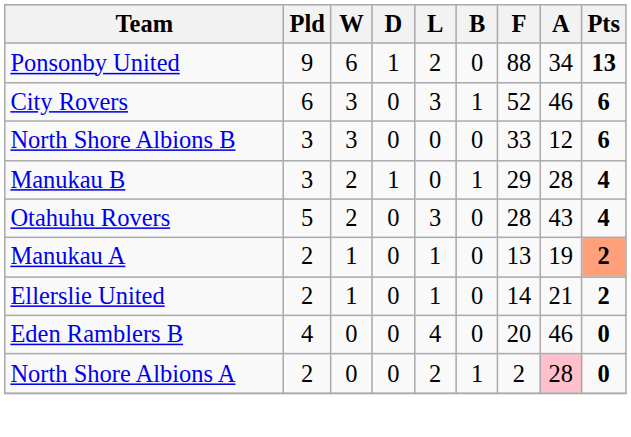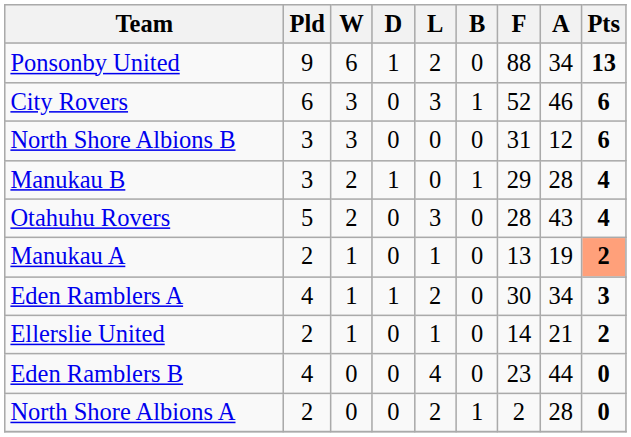 <table class="wikitable" style="text-align:center;">
 <tr>
 <th width=175>Team</th>
 <th width=20 abbr="Played">Pld</th>
 <th width=20 abbr="Won">W</th>
 <th width=20 abbr="Drawn">D</th>
 <th width=20 abbr="Lost">L</th>
 <th width=20 abbr="Bye">B</th>
 <th width=20 abbr="For">F</th>
 <th width=20 abbr="Against">A</th>
 <th width=20 abbr="Points">Pts</th>
 </tr>
 <tr>
 <td style="text-align:left;"><a href='#'>Ponsonby United</a></td>
 <td>9</td>
 <td>6</td>
 <td>1</td>
 <td>2</td>
 <td>0</td>
 <td>88</td>
 <td>34</td>
 <td><strong>13</strong></td>
 </tr>
 <tr>
 <td style="text-align:left;"><a href='#'>City Rovers</a></td>
 <td>6</td>
 <td>3</td>
 <td>0</td>
 <td>3</td>
 <td>1</td>
 <td>52</td>
 <td>46</td>
 <td><strong>6</strong></td>
 </tr>
 <tr>
 <td style="text-align:left;"><a href='#'>North Shore Albions B</a></td>
 <td>3</td>
 <td>3</td>
 <td>0</td>
 <td>0</td>
 <td>0</td>
-<td>33</td>
+<td>31</td>
 <td>12</td>
 <td><strong>6</strong></td>
 </tr>
 <tr>
 <td style="text-align:left;"><a href='#'>Manukau B</a></td>
 <td>3</td>
 <td>2</td>
 <td>1</td>
 <td>0</td>
 <td>1</td>
 <td>29</td>
 <td>28</td>
 <td><strong>4</strong></td>
 </tr>
 <tr>
 <td style="text-align:left;"><a href='#'>Otahuhu Rovers</a></td>
 <td>5</td>
 <td>2</td>
 <td>0</td>
 <td>3</td>
 <td>0</td>
 <td>28</td>
 <td>43</td>
 <td><strong>4</strong></td>
 </tr>
 <tr>
 <td style="text-align:left;"><a href='#'>Manukau A</a></td>
 <td>2</td>
 <td>1</td>
 <td>0</td>
 <td>1</td>
 <td>0</td>
 <td>13</td>
 <td>19</td>
 <td style="background: lightsalmon;"><strong>2</strong></td>
 </tr>
 <tr>
+<td style="text-align:left;"><a href='#'>Eden Ramblers A</a></td>
+<td>4</td>
+<td>1</td>
+<td>1</td>
+<td>2</td>
+<td>0</td>
+<td>30</td>
+<td>34</td>
+<td><strong>3</strong></td>
+</tr>
+<tr>
 <td style="text-align:left;"><a href='#'>Ellerslie United</a></td>
 <td>2</td>
 <td>1</td>
 <td>0</td>
 <td>1</td>
 <td>0</td>
 <td>14</td>
 <td>21</td>
 <td><strong>2</strong></td>
 </tr>
 <tr>
 <td style="text-align:left;"><a href='#'>Eden Ramblers B</a></td>
 <td>4</td>
 <td>0</td>
 <td>0</td>
 <td>4</td>
 <td>0</td>
-<td>20</td>
-<td>46</td>
+<td>23</td>
+<td>44</td>
 <td><strong>0</strong></td>
 </tr>
 <tr>
 <td style="text-align:left;"><a href='#'>North Shore Albions A</a></td>
 <td>2</td>
 <td>0</td>
 <td>0</td>
 <td>2</td>
 <td>1</td>
 <td>2</td>
-<td style="background: pink;">28</td>
+<td>28</td>
 <td><strong>0</strong></td>
 </tr>
 <tr>
 </tr>
 </table>
